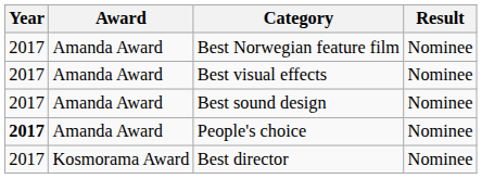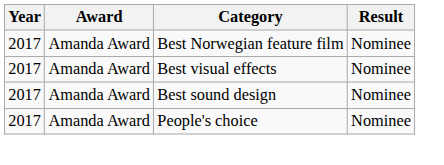 <table class="wikitable">
 <tr>
 <th>Year</th>
 <th>Award</th>
 <th>Category</th>
 <th>Result</th>
 </tr>
 <tr>
 <td>2017</td>
 <td>Amanda Award</td>
 <td>Best Norwegian feature film</td>
 <td>Nominee</td>
 </tr>
 <tr>
 <td>2017</td>
 <td>Amanda Award</td>
 <td>Best visual effects</td>
 <td>Nominee</td>
 </tr>
 <tr>
 <td>2017</td>
 <td>Amanda Award</td>
 <td>Best sound design</td>
 <td>Nominee</td>
 </tr>
 <tr>
-<td><strong>2017</strong></td>
+<td>2017</td>
 <td>Amanda Award</td>
 <td>People's choice</td>
 <td>Nominee</td>
 </tr>
-<tr>
-<td>2017</td>
-<td>Kosmorama Award</td>
-<td>Best director</td>
-<td>Nominee</td>
-</tr>
 </table>
